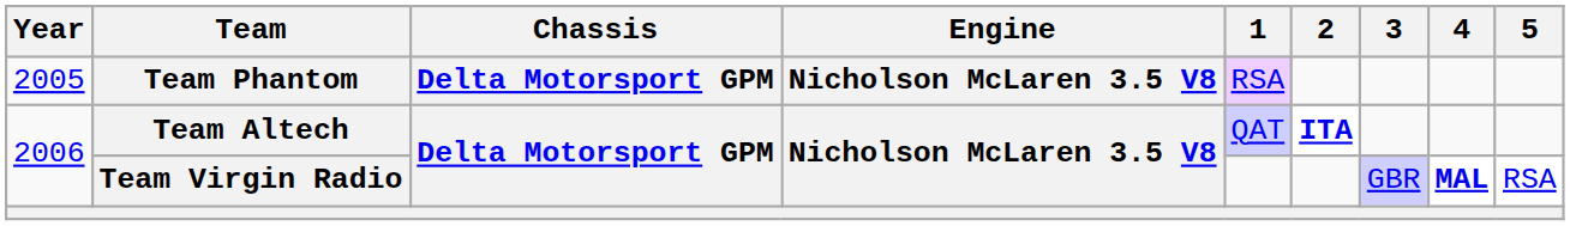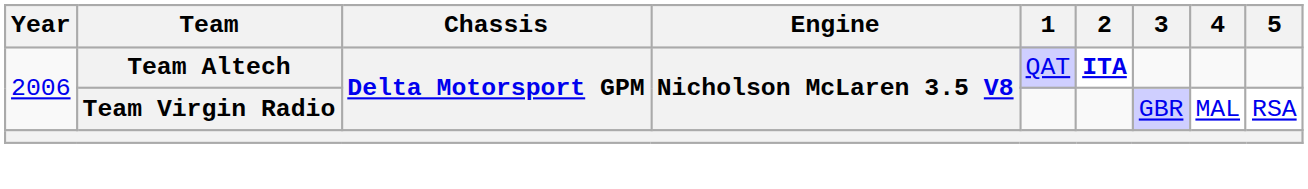 <table class="wikitable" style="text-align:center; font-size:90%">
 <tr>
 <th>Year</th>
 <th>Team</th>
 <th>Chassis</th>
 <th>Engine</th>
 <th>1</th>
 <th>2</th>
 <th>3</th>
 <th>4</th>
 <th>5</th>
-</tr>
-<tr>
-<td><a href='#'>2005</a></td>
-<th>Team Phantom</th>
-<th><a href='#'>Delta Motorsport</a> GPM</th>
-<th>Nicholson McLaren 3.5 <a href='#'>V8</a></th>
-<td style="background:#efcfff;"><a href='#'>RSA</a><br></td>
-<td></td>
-<td></td>
-<td></td>
-<td></td>
 </tr>
 <tr>
 <td rowspan=2><a href='#'>2006</a></td>
 <th>Team Altech</th>
 <th rowspan=2><a href='#'>Delta Motorsport</a> GPM</th>
 <th rowspan=2>Nicholson McLaren 3.5 <a href='#'>V8</a></th>
 <td style="background:#cfcfff;"><a href='#'>QAT</a><br></td>
 <td style="background:#ffffff;"><strong><a href='#'>ITA</a><br></strong></td>
 <td></td>
 <td></td>
 <td></td>
 </tr>
 <tr>
 <th>Team Virgin Radio</th>
 <td></td>
 <td></td>
 <td style="background:#cfcfff;"><a href='#'>GBR</a><br></td>
-<td style="background:#ffffff;"><strong><a href='#'>MAL</a><br></strong></td>
+<td style="background:#ffffff;"><a href='#'>MAL</a><br></td>
 <td style="background:#ffffff;"><a href='#'>RSA</a><br></td>
 </tr>
 <tr>
 <th colspan="9"></th>
 </tr>
 </table>
